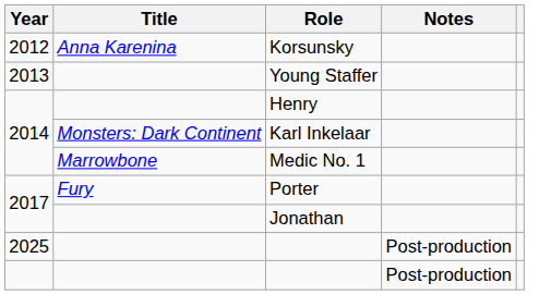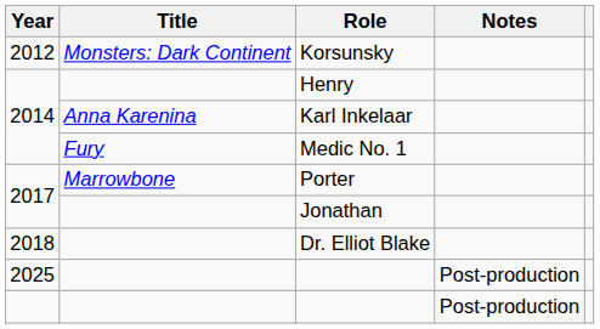 <table class="wikitable plainrowheaders sortable" style="margin-right: 0;">
 <tr>
 <th scope="col">Year</th>
 <th scope="col">Title</th>
 <th scope="col">Role</th>
 <th scope="col" class="unsortable">Notes</th>
 <th scope="col" class="unsortable"></th>
 </tr>
 <tr>
 <td>2012</td>
-<td><em><a href='#'>Anna Karenina</a></em></td>
+<td><em><a href='#'>Monsters: Dark Continent</a></em></td>
 <td>Korsunsky</td>
-<td></td>
-<td align=center></td>
-</tr>
-<tr>
-<td>2013</td>
-<td><em></em></td>
-<td>Young Staffer</td>
 <td></td>
 <td align=center></td>
 </tr>
 <tr>
 <td rowspan=3>2014</td>
 <td><em></em></td>
 <td>Henry</td>
 <td></td>
 <td align=center></td>
 </tr>
 <tr>
-<td><em><a href='#'>Monsters: Dark Continent</a></em></td>
+<td><em><a href='#'>Anna Karenina</a></em></td>
 <td>Karl Inkelaar</td>
 <td></td>
 <td align=center></td>
 </tr>
 <tr>
-<td><em><a href='#'>Marrowbone</a></em></td>
+<td><em><a href='#'>Fury</a></em></td>
 <td>Medic No. 1</td>
 <td></td>
 <td align=center></td>
 </tr>
 <tr>
 <td rowspan=2>2017</td>
-<td><em><a href='#'>Fury</a></em></td>
+<td><em><a href='#'>Marrowbone</a></em></td>
 <td>Porter</td>
 <td></td>
 <td align=center></td>
 </tr>
 <tr>
 <td><em></em></td>
 <td>Jonathan</td>
+<td></td>
+<td align=center></td>
+</tr>
+<tr>
+<td>2018</td>
+<td><em></em></td>
+<td>Dr. Elliot Blake</td>
 <td></td>
 <td align=center></td>
 </tr>
 <tr>
 <td>2025</td>
 <td></td>
 <td></td>
 <td>Post-production</td>
 <td align=center></td>
 </tr>
 <tr>
 <td></td>
 <td></td>
 <td></td>
 <td>Post-production</td>
 <td align=center></td>
 </tr>
 </table>
